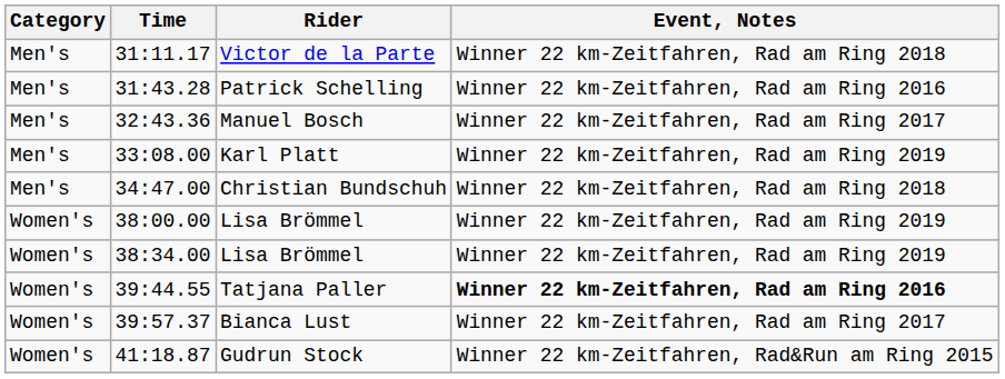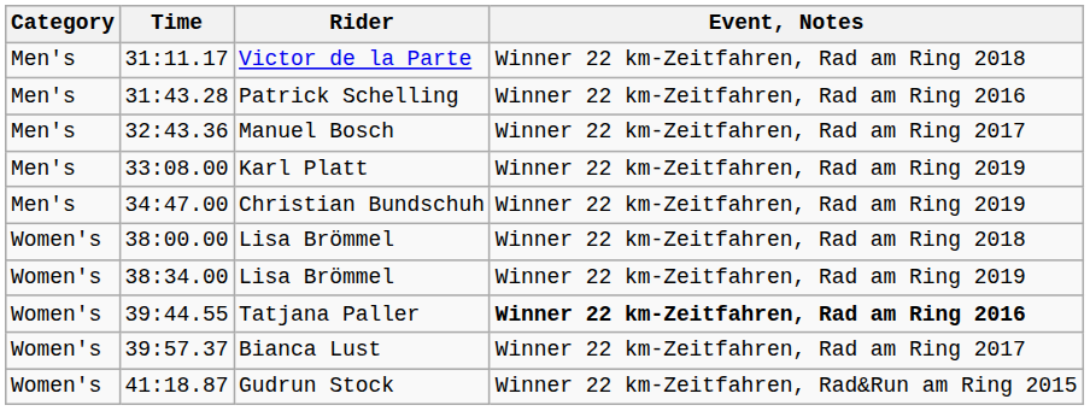 <table class="wikitable sortable" style="font-size: 90%;">
 <tr>
 <th>Category</th>
 <th>Time</th>
 <th>Rider</th>
 <th>Event, Notes</th>
 </tr>
 <tr>
 <td>Men's</td>
 <td>31:11.17</td>
 <td><a href='#'>Victor de la Parte</a></td>
 <td>Winner 22 km-Zeitfahren, Rad am Ring 2018</td>
 </tr>
 <tr>
 <td>Men's</td>
 <td>31:43.28</td>
 <td>Patrick Schelling</td>
 <td>Winner 22 km-Zeitfahren, Rad am Ring 2016</td>
 </tr>
 <tr>
 <td>Men's</td>
 <td>32:43.36</td>
 <td>Manuel Bosch</td>
 <td>Winner 22 km-Zeitfahren, Rad am Ring 2017</td>
 </tr>
 <tr>
 <td>Men's</td>
 <td>33:08.00</td>
 <td>Karl Platt</td>
 <td>Winner 22 km-Zeitfahren, Rad am Ring 2019</td>
 </tr>
 <tr>
 <td>Men's</td>
 <td>34:47.00</td>
 <td>Christian Bundschuh</td>
-<td>Winner 22 km-Zeitfahren, Rad am Ring 2018</td>
+<td>Winner 22 km-Zeitfahren, Rad am Ring 2019</td>
 </tr>
 <tr>
 <td>Women's</td>
 <td>38:00.00</td>
 <td>Lisa Brömmel</td>
-<td>Winner 22 km-Zeitfahren, Rad am Ring 2019</td>
+<td>Winner 22 km-Zeitfahren, Rad am Ring 2018</td>
 </tr>
 <tr>
 <td>Women's</td>
 <td>38:34.00</td>
 <td>Lisa Brömmel</td>
 <td>Winner 22 km-Zeitfahren, Rad am Ring 2019</td>
 </tr>
 <tr>
 <td>Women's</td>
 <td>39:44.55</td>
 <td>Tatjana Paller</td>
 <td><strong>Winner 22 km-Zeitfahren, Rad am Ring 2016</strong></td>
 </tr>
 <tr>
 <td>Women's</td>
 <td>39:57.37</td>
 <td>Bianca Lust</td>
 <td>Winner 22 km-Zeitfahren, Rad am Ring 2017</td>
 </tr>
 <tr>
 <td>Women's</td>
 <td>41:18.87</td>
 <td>Gudrun Stock</td>
 <td>Winner 22 km-Zeitfahren, Rad&Run am Ring 2015</td>
 </tr>
 </table>
